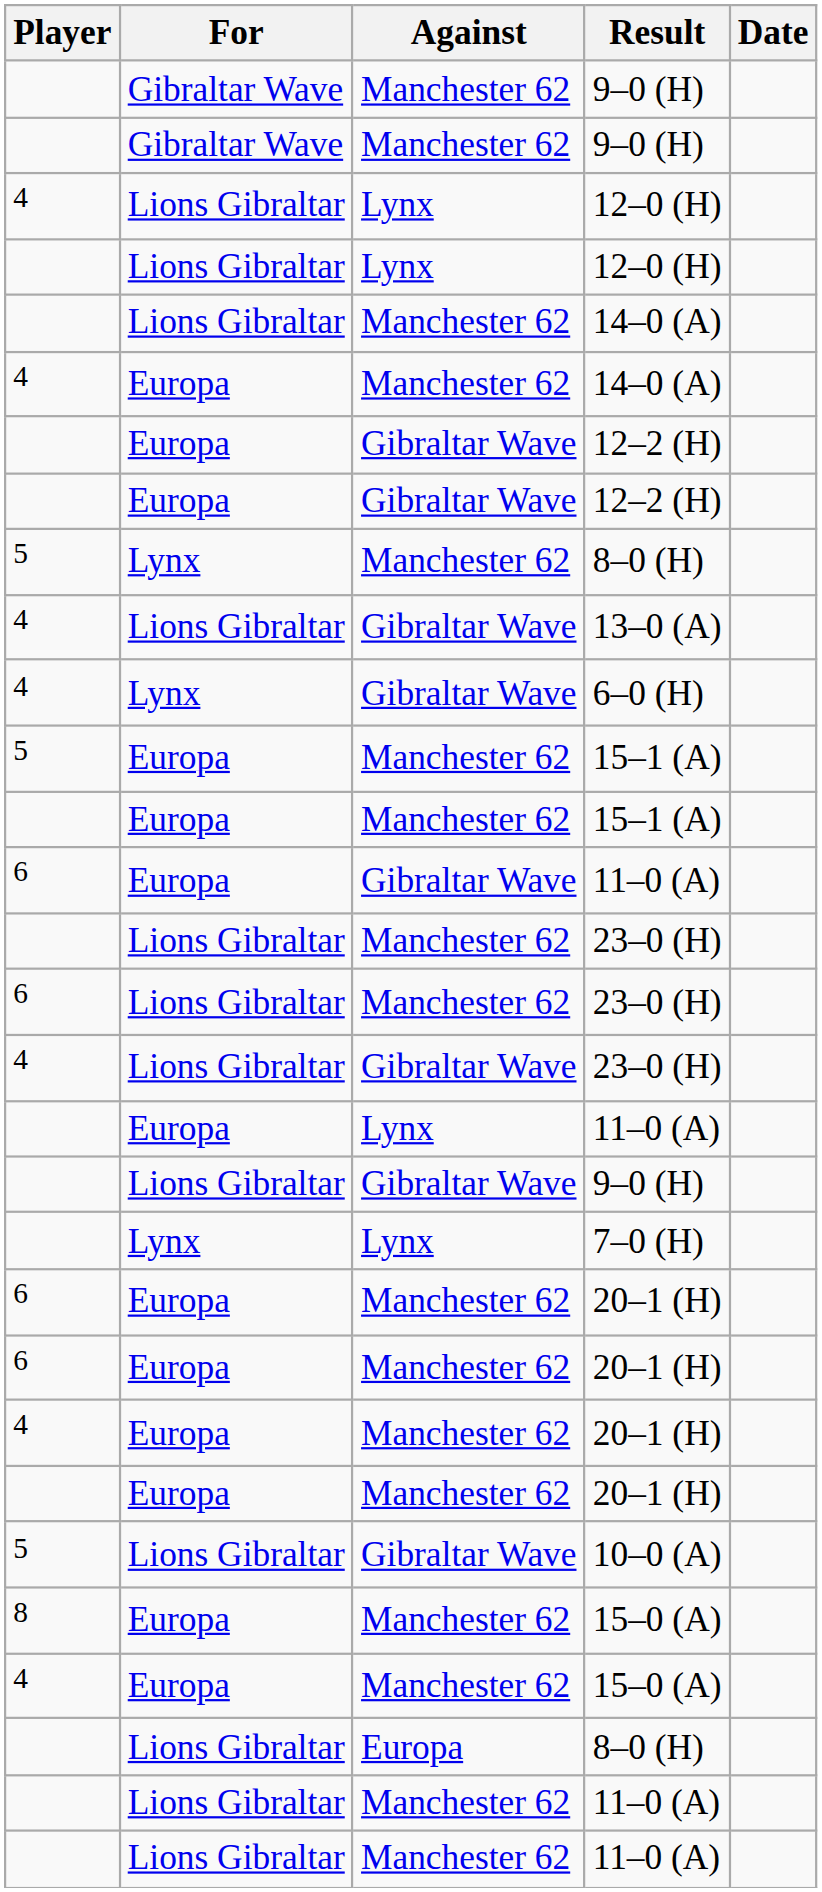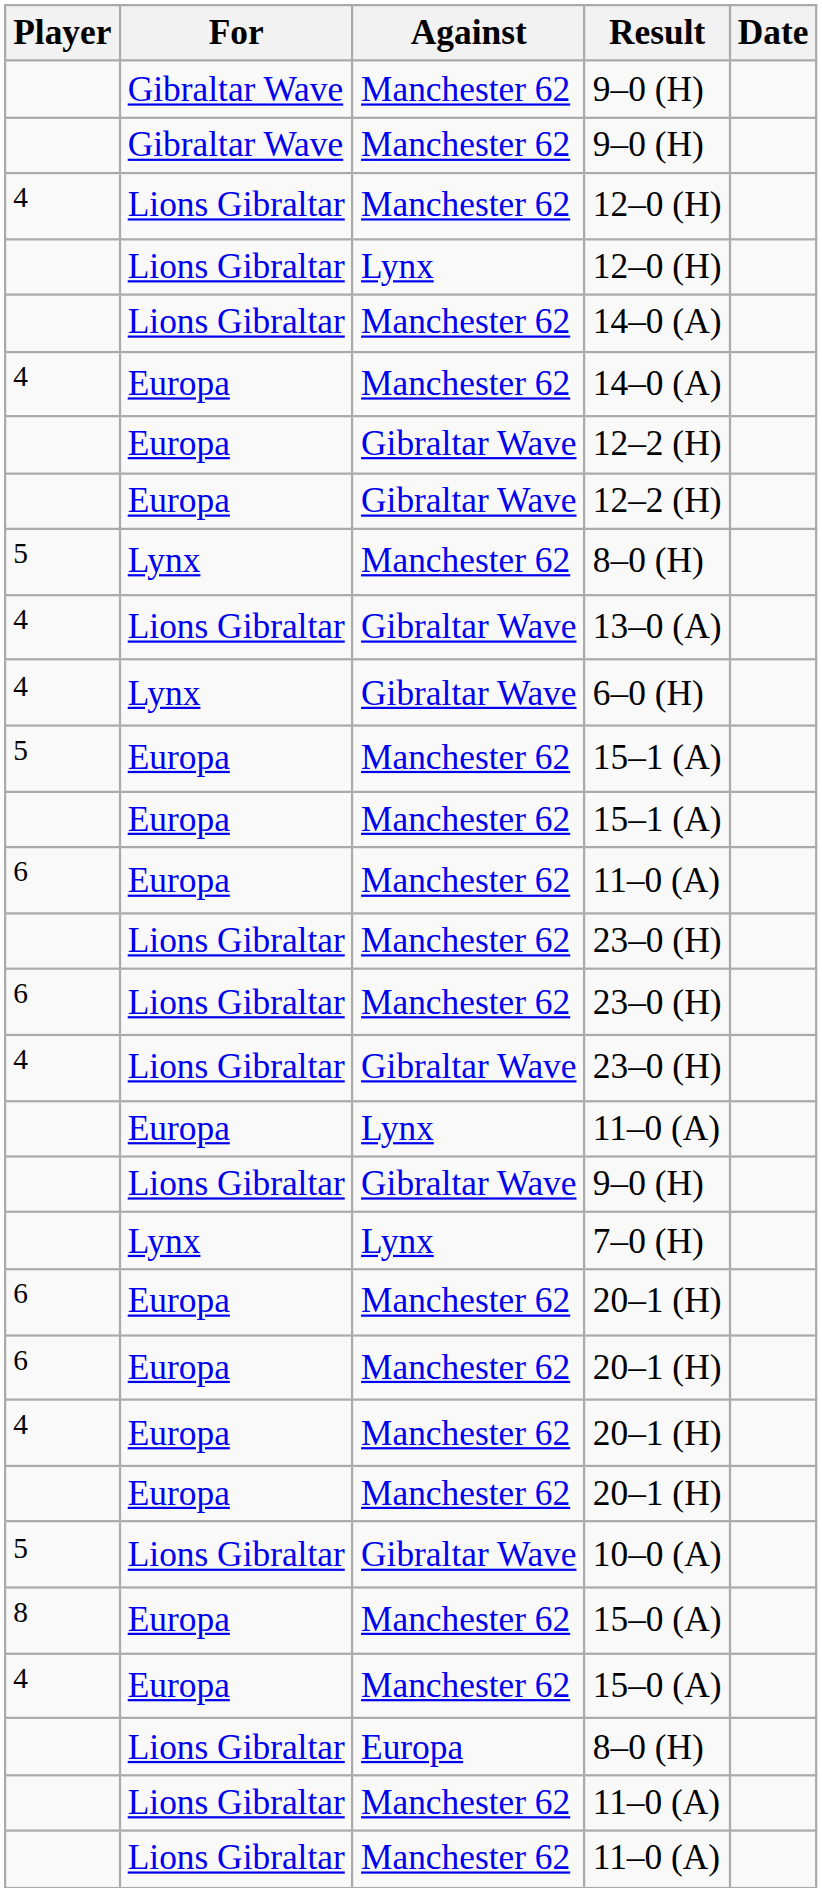 <table class="wikitable">
 <tr>
 <th>Player</th>
 <th>For</th>
 <th>Against</th>
 <th style="text-align:center">Result</th>
 <th>Date</th>
 </tr>
 <tr>
 <td> </td>
 <td><a href='#'>Gibraltar Wave</a></td>
 <td><a href='#'>Manchester 62</a></td>
 <td>9–0 (H)</td>
 <td></td>
 </tr>
 <tr>
 <td> </td>
 <td><a href='#'>Gibraltar Wave</a></td>
 <td><a href='#'>Manchester 62</a></td>
 <td>9–0 (H)</td>
 <td></td>
 </tr>
 <tr>
 <td> <sup>4</sup></td>
 <td><a href='#'>Lions Gibraltar</a></td>
-<td><a href='#'>Lynx</a></td>
+<td><a href='#'>Manchester 62</a></td>
 <td>12–0 (H)</td>
 <td></td>
 </tr>
 <tr>
 <td> </td>
 <td><a href='#'>Lions Gibraltar</a></td>
 <td><a href='#'>Lynx</a></td>
 <td>12–0 (H)</td>
 <td></td>
 </tr>
 <tr>
 <td> </td>
 <td><a href='#'>Lions Gibraltar</a></td>
 <td><a href='#'>Manchester 62</a></td>
 <td>14–0 (A)</td>
 <td></td>
 </tr>
 <tr>
 <td> <sup>4</sup></td>
 <td><a href='#'>Europa</a></td>
 <td><a href='#'>Manchester 62</a></td>
 <td>14–0 (A)</td>
 <td></td>
 </tr>
 <tr>
 <td> </td>
 <td><a href='#'>Europa</a></td>
 <td><a href='#'>Gibraltar Wave</a></td>
 <td>12–2 (H)</td>
 <td></td>
 </tr>
 <tr>
 <td> </td>
 <td><a href='#'>Europa</a></td>
 <td><a href='#'>Gibraltar Wave</a></td>
 <td>12–2 (H)</td>
 <td></td>
 </tr>
 <tr>
 <td> <sup>5</sup></td>
 <td><a href='#'>Lynx</a></td>
 <td><a href='#'>Manchester 62</a></td>
 <td>8–0 (H)</td>
 <td></td>
 </tr>
 <tr>
 <td> <sup>4</sup></td>
 <td><a href='#'>Lions Gibraltar</a></td>
 <td><a href='#'>Gibraltar Wave</a></td>
 <td>13–0 (A)</td>
 <td></td>
 </tr>
 <tr>
 <td> <sup>4</sup></td>
 <td><a href='#'>Lynx</a></td>
 <td><a href='#'>Gibraltar Wave</a></td>
 <td>6–0 (H)</td>
 <td></td>
 </tr>
 <tr>
 <td> <sup>5</sup></td>
 <td><a href='#'>Europa</a></td>
 <td><a href='#'>Manchester 62</a></td>
 <td>15–1 (A)</td>
 <td></td>
 </tr>
 <tr>
 <td> </td>
 <td><a href='#'>Europa</a></td>
 <td><a href='#'>Manchester 62</a></td>
 <td>15–1 (A)</td>
 <td></td>
 </tr>
 <tr>
 <td> <sup>6</sup></td>
 <td><a href='#'>Europa</a></td>
-<td><a href='#'>Gibraltar Wave</a></td>
+<td><a href='#'>Manchester 62</a></td>
 <td>11–0 (A)</td>
 <td></td>
 </tr>
 <tr>
 <td> </td>
 <td><a href='#'>Lions Gibraltar</a></td>
 <td><a href='#'>Manchester 62</a></td>
 <td>23–0 (H)</td>
 <td></td>
 </tr>
 <tr>
 <td> <sup>6</sup></td>
 <td><a href='#'>Lions Gibraltar</a></td>
 <td><a href='#'>Manchester 62</a></td>
 <td>23–0 (H)</td>
 <td></td>
 </tr>
 <tr>
 <td> <sup>4</sup></td>
 <td><a href='#'>Lions Gibraltar</a></td>
 <td><a href='#'>Gibraltar Wave</a></td>
 <td>23–0 (H)</td>
 <td></td>
 </tr>
 <tr>
 <td> </td>
 <td><a href='#'>Europa</a></td>
 <td><a href='#'>Lynx</a></td>
 <td>11–0 (A)</td>
 <td></td>
 </tr>
 <tr>
 <td> </td>
 <td><a href='#'>Lions Gibraltar</a></td>
 <td><a href='#'>Gibraltar Wave</a></td>
 <td>9–0 (H)</td>
 <td></td>
 </tr>
 <tr>
 <td> </td>
 <td><a href='#'>Lynx</a></td>
 <td><a href='#'>Lynx</a></td>
 <td>7–0 (H)</td>
 <td></td>
 </tr>
 <tr>
 <td> <sup>6</sup></td>
 <td><a href='#'>Europa</a></td>
 <td><a href='#'>Manchester 62</a></td>
 <td>20–1 (H)</td>
 <td></td>
 </tr>
 <tr>
 <td> <sup>6</sup></td>
 <td><a href='#'>Europa</a></td>
 <td><a href='#'>Manchester 62</a></td>
 <td>20–1 (H)</td>
 <td></td>
 </tr>
 <tr>
 <td> <sup>4</sup></td>
 <td><a href='#'>Europa</a></td>
 <td><a href='#'>Manchester 62</a></td>
 <td>20–1 (H)</td>
 <td></td>
 </tr>
 <tr>
 <td> </td>
 <td><a href='#'>Europa</a></td>
 <td><a href='#'>Manchester 62</a></td>
 <td>20–1 (H)</td>
 <td></td>
 </tr>
 <tr>
 <td> <sup>5</sup></td>
 <td><a href='#'>Lions Gibraltar</a></td>
 <td><a href='#'>Gibraltar Wave</a></td>
 <td>10–0 (A)</td>
 <td></td>
 </tr>
 <tr>
 <td> <sup>8</sup></td>
 <td><a href='#'>Europa</a></td>
 <td><a href='#'>Manchester 62</a></td>
 <td>15–0 (A)</td>
 <td></td>
 </tr>
 <tr>
 <td> <sup>4</sup></td>
 <td><a href='#'>Europa</a></td>
 <td><a href='#'>Manchester 62</a></td>
 <td>15–0 (A)</td>
 <td></td>
 </tr>
 <tr>
 <td> </td>
 <td><a href='#'>Lions Gibraltar</a></td>
 <td><a href='#'>Europa</a></td>
 <td>8–0 (H)</td>
 <td></td>
 </tr>
 <tr>
 <td> </td>
 <td><a href='#'>Lions Gibraltar</a></td>
 <td><a href='#'>Manchester 62</a></td>
 <td>11–0 (A)</td>
 <td></td>
 </tr>
 <tr>
 <td> </td>
 <td><a href='#'>Lions Gibraltar</a></td>
 <td><a href='#'>Manchester 62</a></td>
 <td>11–0 (A)</td>
 <td></td>
 </tr>
 </table>
